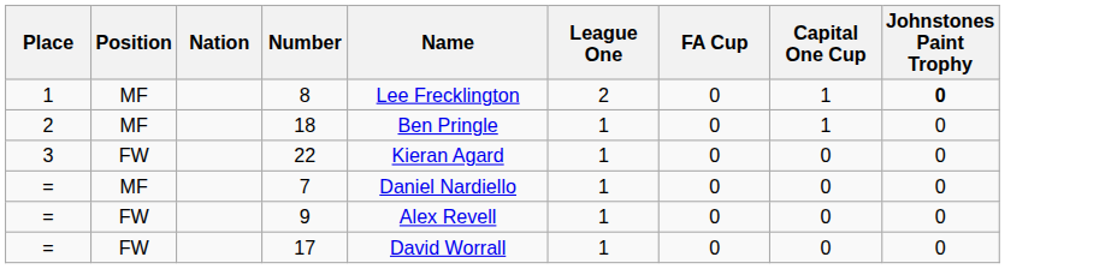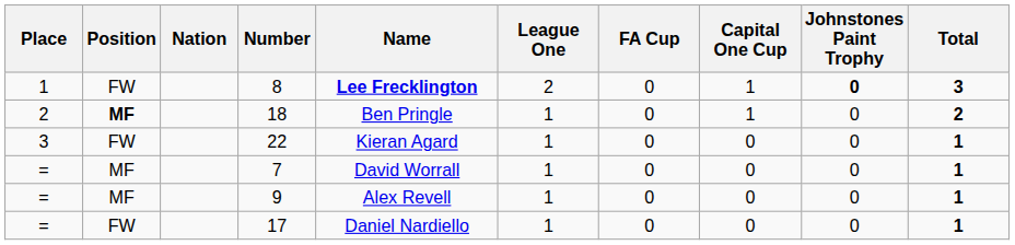 <table class="wikitable" style="font-size: 95%; text-align: center;">
 <tr>
 <th width=60>Place</th>
 <th width=60>Position</th>
 <th width=60>Nation</th>
 <th width=60>Number</th>
 <th width=150>Name</th>
 <th width=80>League One</th>
 <th width=80>FA Cup</th>
 <th width=80>Capital One Cup</th>
 <th width=80>Johnstones Paint Trophy</th>
+<th width=80>Total</th>
 </tr>
 <tr>
 <td>1</td>
-<td>MF</td>
+<td>FW</td>
 <td></td>
 <td>8</td>
-<td><a href='#'>Lee Frecklington</a></td>
+<td><strong><a href='#'>Lee Frecklington</a></strong></td>
 <td>2</td>
 <td>0</td>
 <td>1</td>
 <td><strong>0</strong></td>
+<td><strong>3</strong></td>
 </tr>
 <tr>
 <td>2</td>
-<td>MF</td>
+<td><strong>MF</strong></td>
 <td></td>
 <td>18</td>
 <td><a href='#'>Ben Pringle</a></td>
 <td>1</td>
 <td>0</td>
 <td>1</td>
 <td>0</td>
+<td><strong>2</strong></td>
 </tr>
 <tr>
 <td>3</td>
 <td>FW</td>
 <td></td>
 <td>22</td>
 <td><a href='#'>Kieran Agard</a></td>
 <td>1</td>
 <td>0</td>
 <td>0</td>
 <td>0</td>
+<td><strong>1</strong></td>
 </tr>
 <tr>
 <td>=</td>
 <td>MF</td>
 <td></td>
 <td>7</td>
-<td><a href='#'>Daniel Nardiello</a></td>
+<td><a href='#'>David Worrall</a></td>
 <td>1</td>
 <td>0</td>
 <td>0</td>
 <td>0</td>
+<td><strong>1</strong></td>
 </tr>
 <tr>
 <td>=</td>
-<td>FW</td>
+<td>MF</td>
 <td></td>
 <td>9</td>
 <td><a href='#'>Alex Revell</a></td>
 <td>1</td>
 <td>0</td>
 <td>0</td>
 <td>0</td>
+<td><strong>1</strong></td>
 </tr>
 <tr>
 <td>=</td>
 <td>FW</td>
 <td></td>
 <td>17</td>
-<td><a href='#'>David Worrall</a></td>
+<td><a href='#'>Daniel Nardiello</a></td>
 <td>1</td>
 <td>0</td>
 <td>0</td>
 <td>0</td>
+<td><strong>1</strong></td>
 </tr>
 </table>
